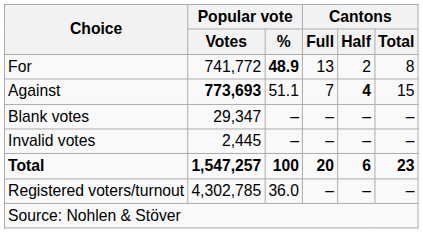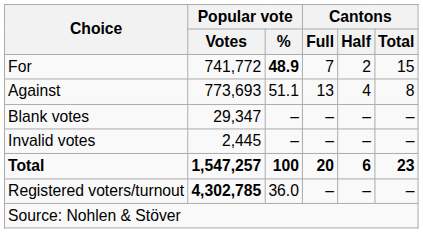 <table class=wikitable style=text-align:right>
 <tr>
 <th rowspan=2>Choice</th>
 <th colspan=2>Popular vote</th>
 <th colspan=3>Cantons</th>
 </tr>
 <tr>
 <th>Votes</th>
 <th>%</th>
 <th>Full</th>
 <th>Half</th>
 <th>Total</th>
 </tr>
 <tr>
 <td align=left>For</td>
 <td>741,772</td>
 <td><strong>48.9</strong></td>
-<td>13</td>
+<td>7</td>
 <td>2</td>
-<td>8</td>
+<td>15</td>
 </tr>
 <tr>
 <td align=left>Against</td>
-<td><strong>773,693</strong></td>
+<td>773,693</td>
 <td>51.1</td>
-<td>7</td>
-<td><strong>4</strong></td>
-<td>15</td>
+<td>13</td>
+<td>4</td>
+<td>8</td>
 </tr>
 <tr>
 <td align=left>Blank votes</td>
 <td>29,347</td>
 <td>–</td>
 <td>–</td>
 <td>–</td>
 <td>–</td>
 </tr>
 <tr>
 <td align=left>Invalid votes</td>
 <td>2,445</td>
 <td>–</td>
 <td>–</td>
 <td>–</td>
 <td>–</td>
 </tr>
 <tr>
 <td align=left><strong>Total</strong></td>
 <td><strong>1,547,257</strong></td>
 <td><strong>100</strong></td>
 <td><strong>20</strong></td>
 <td><strong>6</strong></td>
 <td><strong>23</strong></td>
 </tr>
 <tr>
 <td align=left>Registered voters/turnout</td>
-<td>4,302,785</td>
+<td><strong>4,302,785</strong></td>
 <td>36.0</td>
 <td>–</td>
 <td>–</td>
 <td>–</td>
 </tr>
 <tr>
 <td align=left colspan=11>Source: Nohlen & Stöver</td>
 </tr>
 </table>
